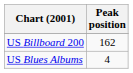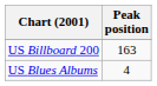 <table class="wikitable">
 <tr>
 <th>Chart (2001)</th>
 <th>Peak<br>position</th>
 </tr>
 <tr>
 </tr>
 <tr>
 <td><a href='#'>US <em>Billboard</em> 200</a></td>
-<td style="text-align:center;">162</td>
+<td style="text-align:center;">163</td>
 </tr>
 <tr>
 <td><a href='#'>US <em>Blues Albums</em></a></td>
 <td style="text-align:center;">4</td>
 </tr>
 </table>
